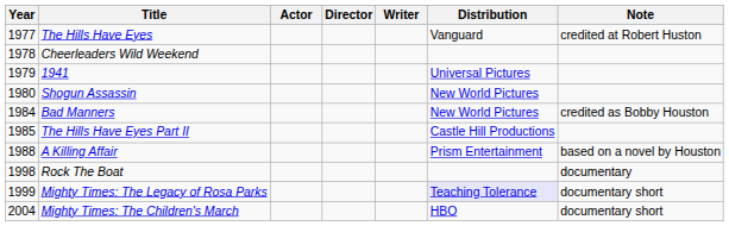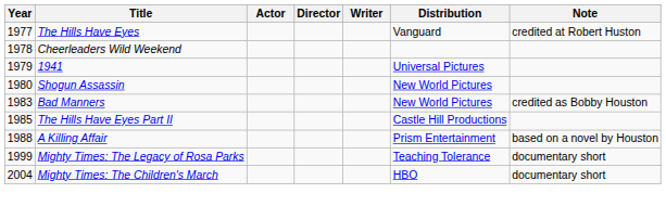 <table class="wikitable unsortable">
 <tr style="background:#b0c4de; text-align:center;">
 <th>Year</th>
 <th>Title</th>
 <th width="60">Actor</th>
 <th width="60">Director</th>
 <th width="60">Writer</th>
 <th>Distribution</th>
 <th>Note</th>
 </tr>
 <tr>
 <td>1977</td>
 <td><em><a href='#'>The Hills Have Eyes</a></em></td>
 <td></td>
 <td></td>
 <td></td>
 <td>Vanguard</td>
 <td>credited at Robert Huston</td>
 </tr>
 <tr>
 <td>1978</td>
 <td><em>Cheerleaders Wild Weekend</em></td>
 <td></td>
 <td></td>
 <td></td>
 <td></td>
 <td></td>
 </tr>
 <tr>
 <td>1979</td>
 <td><em><a href='#'>1941</a></em></td>
 <td></td>
 <td></td>
 <td></td>
 <td><a href='#'>Universal Pictures</a></td>
 <td></td>
 </tr>
 <tr>
 <td>1980</td>
 <td><em><a href='#'>Shogun Assassin</a></em></td>
 <td></td>
 <td></td>
 <td></td>
 <td><a href='#'>New World Pictures</a></td>
 <td></td>
 </tr>
 <tr>
-<td>1984</td>
+<td>1983</td>
 <td><em><a href='#'>Bad Manners</a></em></td>
 <td></td>
 <td></td>
 <td></td>
 <td><a href='#'>New World Pictures</a></td>
 <td>credited as Bobby Houston</td>
 </tr>
 <tr>
 <td>1985</td>
 <td><em><a href='#'>The Hills Have Eyes Part II</a></em></td>
 <td></td>
 <td></td>
 <td></td>
 <td><a href='#'>Castle Hill Productions</a></td>
 <td></td>
 </tr>
 <tr>
 <td>1988</td>
 <td><em><a href='#'>A Killing Affair</a></em></td>
 <td></td>
 <td></td>
 <td></td>
 <td><a href='#'>Prism Entertainment</a></td>
 <td>based on a novel by Houston</td>
 </tr>
 <tr>
-<td>1998</td>
-<td><em>Rock The Boat</em></td>
-<td></td>
-<td></td>
-<td></td>
-<td></td>
-<td>documentary</td>
-</tr>
-<tr>
 <td>1999</td>
 <td><em><a href='#'>Mighty Times: The Legacy of Rosa Parks</a></em></td>
 <td></td>
 <td></td>
 <td></td>
-<td style="background: lavender;"><a href='#'>Teaching Tolerance</a></td>
+<td><a href='#'>Teaching Tolerance</a></td>
 <td>documentary short</td>
 </tr>
 <tr>
 <td>2004</td>
 <td><em><a href='#'>Mighty Times: The Children's March</a></em></td>
 <td></td>
 <td></td>
 <td></td>
 <td><a href='#'>HBO</a></td>
 <td>documentary short</td>
 </tr>
 </table>
